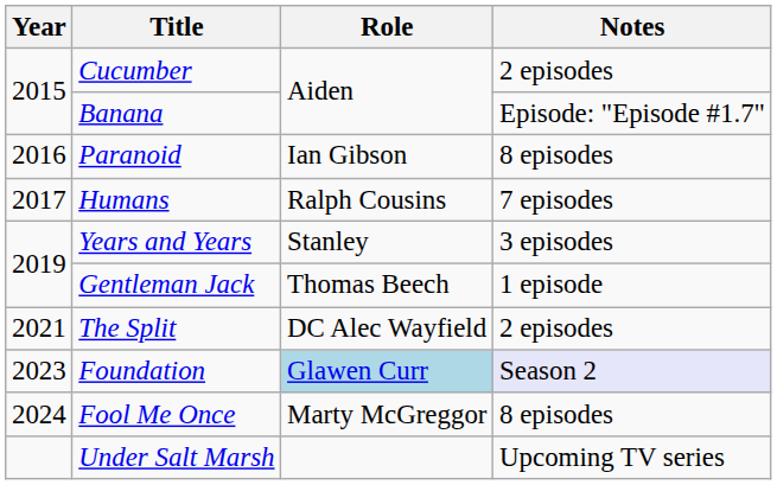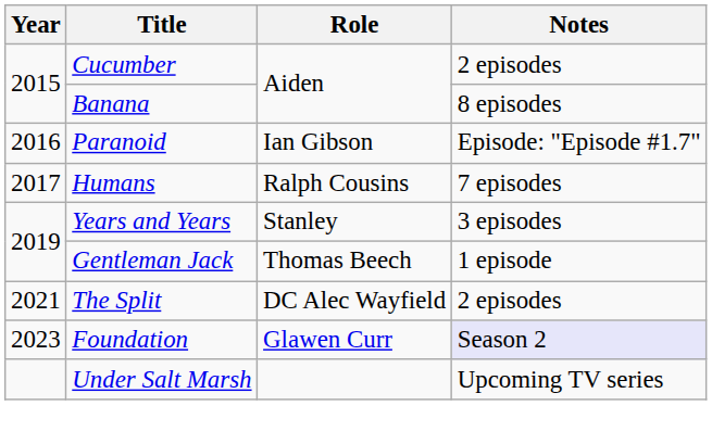 <table class="wikitable sortable">
 <tr>
 <th>Year</th>
 <th>Title</th>
 <th class="unsortable">Role</th>
 <th class="unsortable">Notes</th>
 </tr>
 <tr>
 <td rowspan="2">2015</td>
 <td><em><a href='#'>Cucumber</a></em></td>
 <td rowspan="2">Aiden</td>
 <td>2 episodes</td>
 </tr>
 <tr>
 <td><em><a href='#'>Banana</a></em></td>
-<td>Episode: "Episode #1.7"</td>
+<td>8 episodes</td>
 </tr>
 <tr>
 <td>2016</td>
 <td><em><a href='#'>Paranoid</a></em></td>
 <td>Ian Gibson</td>
-<td>8 episodes</td>
+<td>Episode: "Episode #1.7"</td>
 </tr>
 <tr>
 <td>2017</td>
 <td><em><a href='#'>Humans</a></em></td>
 <td>Ralph Cousins</td>
 <td>7 episodes</td>
 </tr>
 <tr>
 <td rowspan="2">2019</td>
 <td><em><a href='#'>Years and Years</a></em></td>
 <td>Stanley</td>
 <td>3 episodes</td>
 </tr>
 <tr>
 <td><em><a href='#'>Gentleman Jack</a></em></td>
 <td>Thomas Beech</td>
 <td>1 episode</td>
 </tr>
 <tr>
 <td>2021</td>
 <td><em><a href='#'>The Split</a></em></td>
 <td>DC Alec Wayfield</td>
 <td>2 episodes</td>
 </tr>
 <tr>
 <td>2023</td>
 <td><em><a href='#'>Foundation</a></em></td>
-<td style="background: lightblue;"><a href='#'>Glawen Curr</a></td>
+<td><a href='#'>Glawen Curr</a></td>
 <td style="background: lavender;">Season 2</td>
-</tr>
-<tr>
-<td>2024</td>
-<td><em><a href='#'>Fool Me Once</a></em></td>
-<td>Marty McGreggor</td>
-<td>8 episodes</td>
 </tr>
 <tr>
 <td></td>
 <td><em><a href='#'>Under Salt Marsh</a></em></td>
 <td></td>
 <td>Upcoming TV series</td>
 </tr>
 </table>
